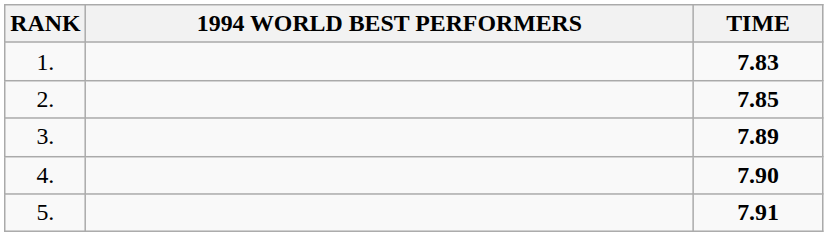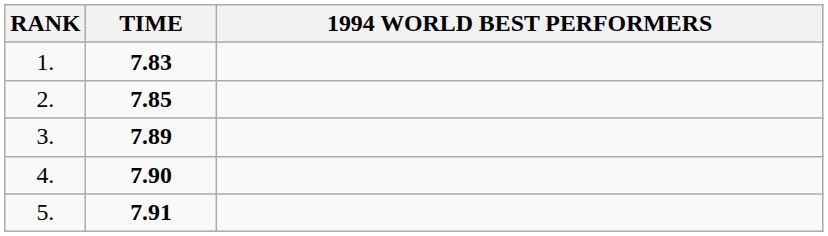 <table class=wikitable>
 <tr>
 <th>RANK</th>
+<th align="center" style="width: 5em">TIME</th>
 <th align="center" style="width: 25em">1994 WORLD BEST PERFORMERS</th>
-<th align="center" style="width: 5em">TIME</th>
 </tr>
 <tr>
 <td align="center">1.</td>
+<td align="center"><strong>7.83</strong></td>
 <td></td>
-<td align="center"><strong>7.83</strong></td>
 </tr>
 <tr>
 <td align=center>2.</td>
+<td align=center><strong>7.85</strong></td>
 <td></td>
-<td align=center><strong>7.85</strong></td>
 </tr>
 <tr>
 <td align="center">3.</td>
+<td align="center"><strong>7.89</strong></td>
 <td></td>
-<td align="center"><strong>7.89</strong></td>
 </tr>
 <tr>
 <td align=center>4.</td>
+<td align=center><strong>7.90</strong></td>
 <td></td>
-<td align=center><strong>7.90</strong></td>
 </tr>
 <tr>
 <td align="center">5.</td>
+<td align="center"><strong>7.91</strong></td>
 <td></td>
-<td align="center"><strong>7.91</strong></td>
 </tr>
 </table>
